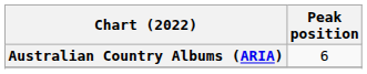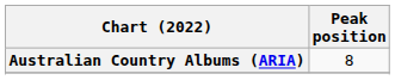 <table class="wikitable sortable plainrowheaders" style="text-align:center">
 <tr>
 <th scope="col">Chart (2022)</th>
 <th scope="col">Peak<br>position</th>
 </tr>
 <tr>
 <th scope="row">Australian Country Albums (<a href='#'>ARIA</a>)</th>
-<td>6</td>
+<td>8</td>
 </tr>
 <tr>
 </tr>
 <tr>
 </tr>
 <tr>
 </tr>
 <tr>
 </tr>
 <tr>
 </tr>
 <tr>
 </tr>
 <tr>
 </tr>
 <tr>
 </tr>
 <tr>
 </tr>
 <tr>
 </tr>
 </table>
